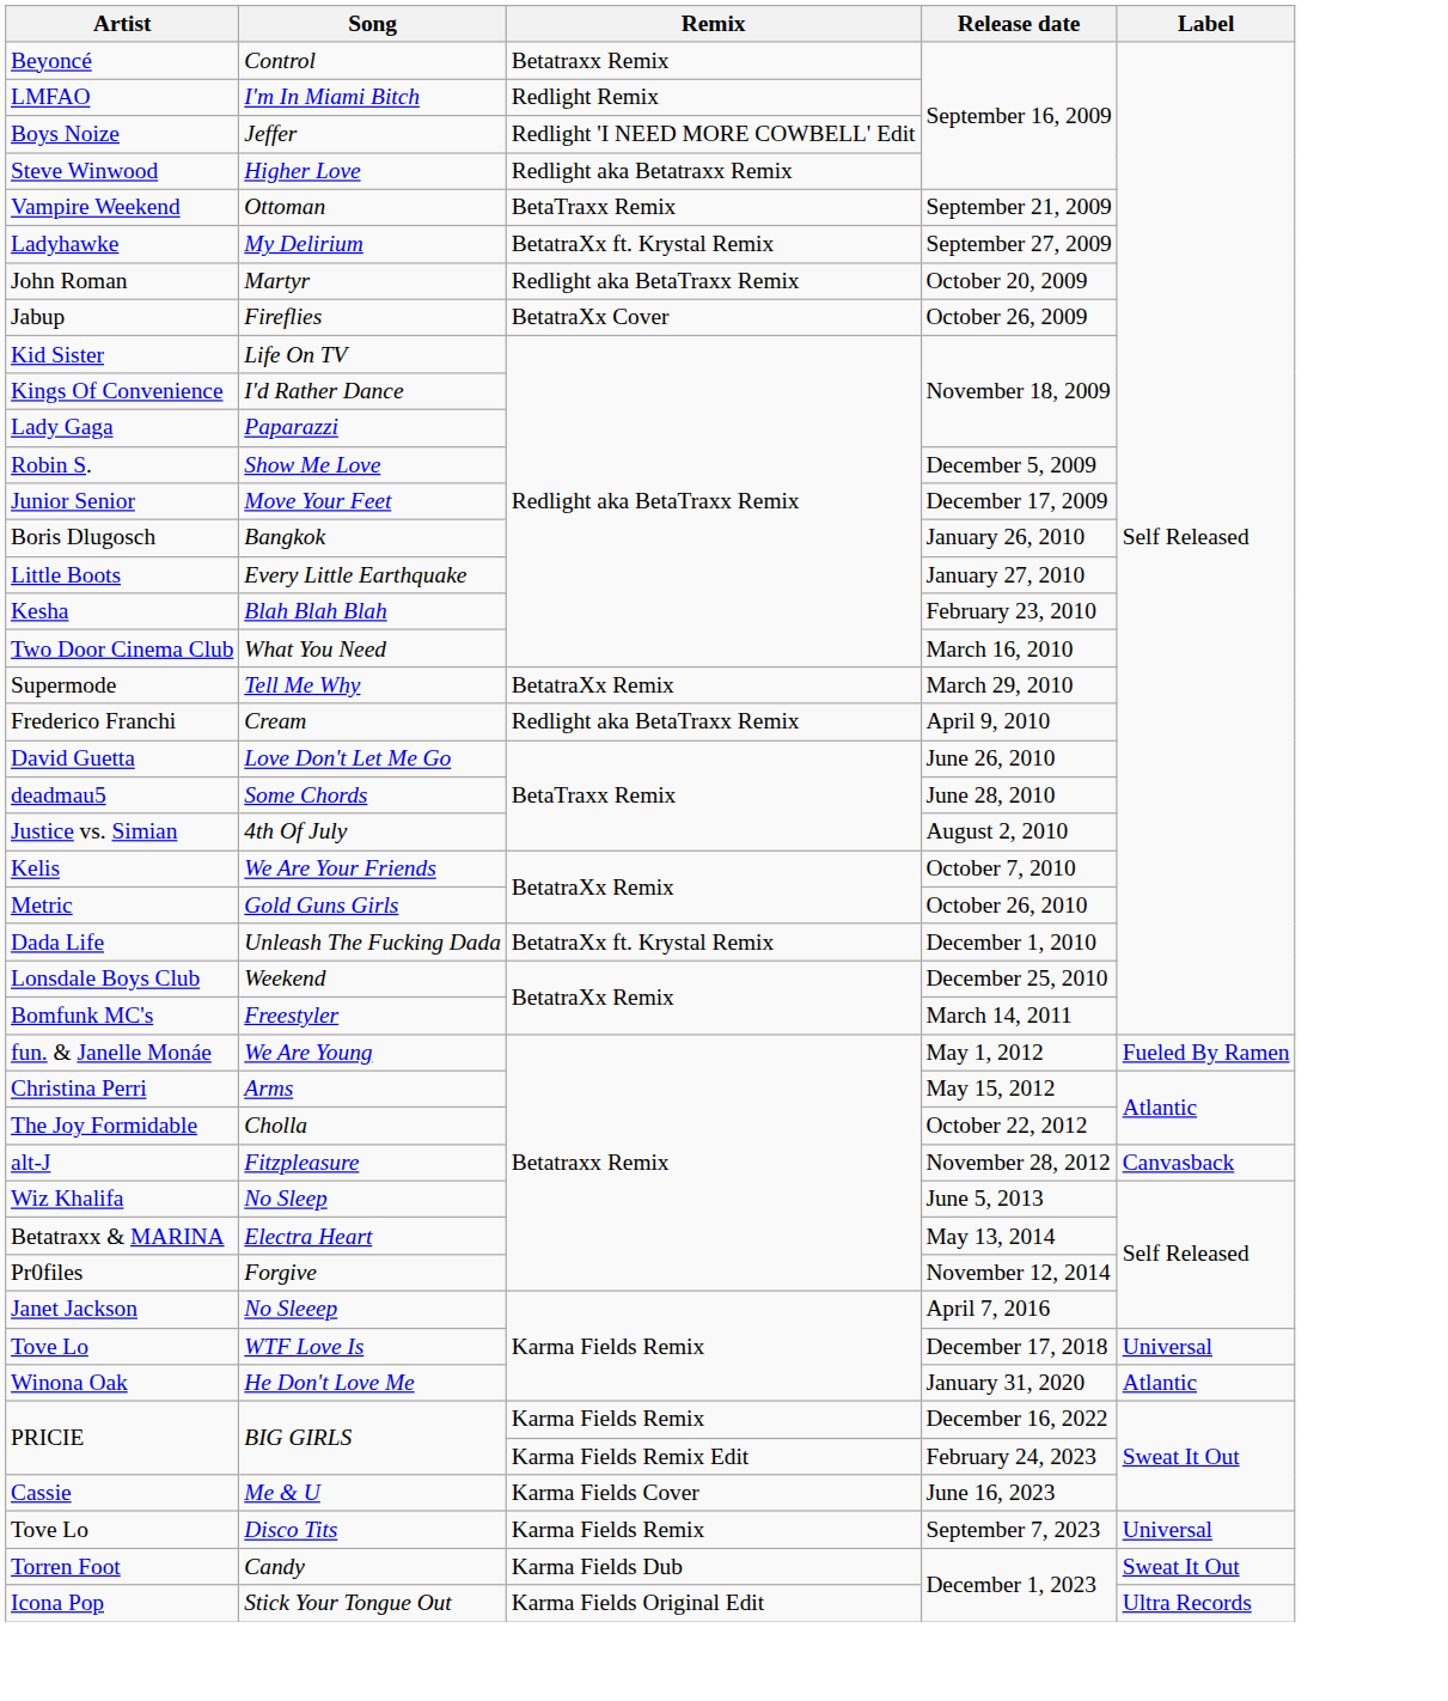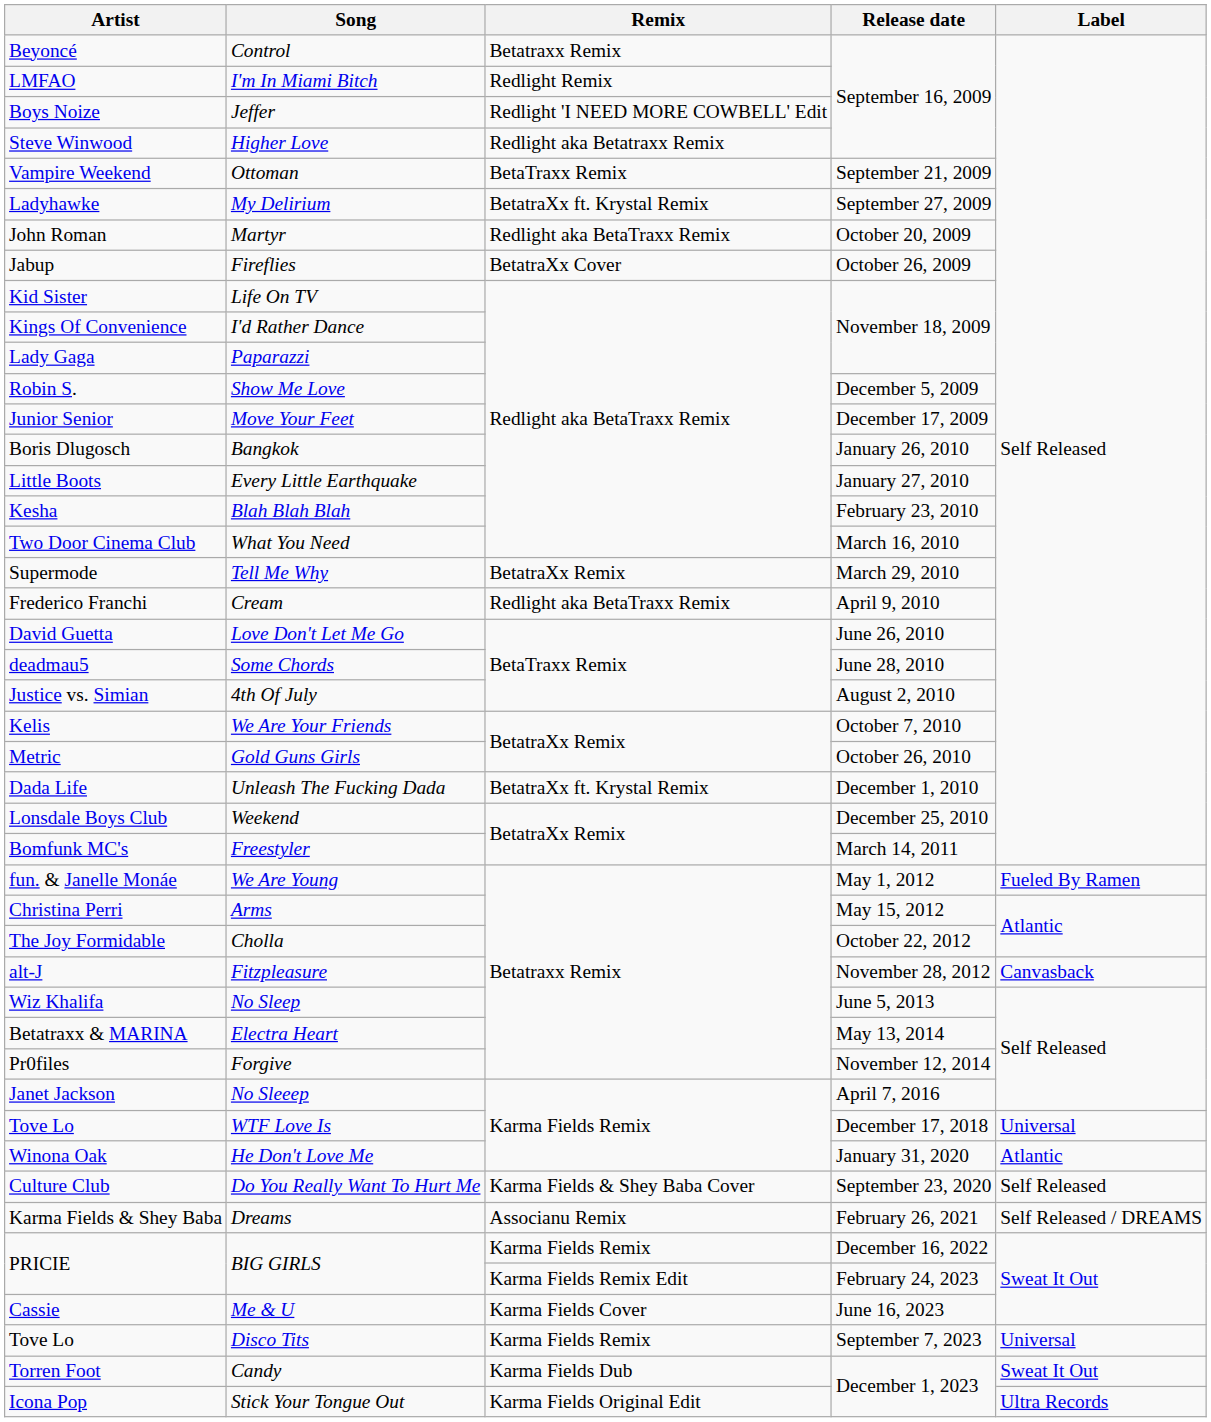 <table class="wikitable">
 <tr>
 <th>Artist</th>
 <th>Song</th>
 <th>Remix</th>
 <th>Release date</th>
 <th>Label</th>
 </tr>
 <tr>
 <td><a href='#'>Beyoncé</a></td>
 <td><em>Control</em></td>
 <td>Betatraxx Remix</td>
 <td rowspan="4">September 16, 2009</td>
 <td rowspan="27">Self Released</td>
 </tr>
 <tr>
 <td><a href='#'>LMFAO</a></td>
 <td><a href='#'><em>I'm In Miami Bitch</em></a></td>
 <td>Redlight Remix</td>
 </tr>
 <tr>
 <td><a href='#'>Boys Noize</a></td>
 <td><em>Jeffer</em></td>
 <td>Redlight 'I NEED MORE COWBELL' Edit</td>
 </tr>
 <tr>
 <td><a href='#'>Steve Winwood</a></td>
 <td><em><a href='#'>Higher Love</a></em></td>
 <td>Redlight aka Betatraxx Remix</td>
 </tr>
 <tr>
 <td><a href='#'>Vampire Weekend</a></td>
 <td><em>Ottoman</em></td>
 <td>BetaTraxx Remix</td>
 <td>September 21, 2009</td>
 </tr>
 <tr>
 <td><a href='#'>Ladyhawke</a></td>
 <td><em><a href='#'>My Delirium</a></em></td>
 <td>BetatraXx ft. Krystal Remix</td>
 <td>September 27, 2009</td>
 </tr>
 <tr>
 <td>John Roman</td>
 <td><em>Martyr</em></td>
 <td>Redlight aka BetaTraxx Remix</td>
 <td>October 20, 2009</td>
 </tr>
 <tr>
 <td>Jabup</td>
 <td><em>Fireflies</em></td>
 <td>BetatraXx Cover</td>
 <td>October 26, 2009</td>
 </tr>
 <tr>
 <td><a href='#'>Kid Sister</a></td>
 <td><em>Life On TV</em></td>
 <td rowspan="9">Redlight aka BetaTraxx Remix</td>
 <td rowspan="3">November 18, 2009</td>
 </tr>
 <tr>
 <td><a href='#'>Kings Of Convenience</a></td>
 <td><em>I'd Rather Dance</em></td>
 </tr>
 <tr>
 <td><a href='#'>Lady Gaga</a></td>
 <td><a href='#'><em>Paparazzi</em></a></td>
 </tr>
 <tr>
 <td><a href='#'>Robin S</a>.</td>
 <td><a href='#'><em>Show Me Love</em></a></td>
 <td>December 5, 2009</td>
 </tr>
 <tr>
 <td><a href='#'>Junior Senior</a></td>
 <td><em><a href='#'>Move Your Feet</a></em></td>
 <td>December 17, 2009</td>
 </tr>
 <tr>
 <td>Boris Dlugosch</td>
 <td><em>Bangkok</em></td>
 <td>January 26, 2010</td>
 </tr>
 <tr>
 <td><a href='#'>Little Boots</a></td>
 <td><em>Every Little Earthquake</em></td>
 <td>January 27, 2010</td>
 </tr>
 <tr>
 <td><a href='#'>Kesha</a></td>
 <td><a href='#'><em>Blah Blah Blah</em></a></td>
 <td>February 23, 2010</td>
 </tr>
 <tr>
 <td><a href='#'>Two Door Cinema Club</a></td>
 <td><em>What You Need</em></td>
 <td>March 16, 2010</td>
 </tr>
 <tr>
 <td>Supermode</td>
 <td><a href='#'><em>Tell Me Why</em></a></td>
 <td>BetatraXx Remix</td>
 <td>March 29, 2010</td>
 </tr>
 <tr>
 <td>Frederico Franchi</td>
 <td><em>Cream</em></td>
 <td>Redlight aka BetaTraxx Remix</td>
 <td>April 9, 2010</td>
 </tr>
 <tr>
 <td><a href='#'>David Guetta</a></td>
 <td><em><a href='#'>Love Don't Let Me Go</a></em></td>
 <td rowspan="3">BetaTraxx Remix</td>
 <td>June 26, 2010</td>
 </tr>
 <tr>
 <td><a href='#'>deadmau5</a></td>
 <td><em><a href='#'>Some Chords</a></em></td>
 <td>June 28, 2010</td>
 </tr>
 <tr>
 <td><a href='#'>Justice</a> vs. <a href='#'>Simian</a></td>
 <td><em>4th Of July</em></td>
 <td>August 2, 2010</td>
 </tr>
 <tr>
 <td><a href='#'>Kelis</a></td>
 <td><a href='#'><em>We Are Your Friends</em></a></td>
 <td rowspan="2">BetatraXx Remix</td>
 <td>October 7, 2010</td>
 </tr>
 <tr>
 <td><a href='#'>Metric</a></td>
 <td><em><a href='#'>Gold Guns Girls</a></em></td>
 <td>October 26, 2010</td>
 </tr>
 <tr>
 <td><a href='#'>Dada Life</a></td>
 <td><em>Unleash The Fucking Dada</em></td>
 <td>BetatraXx ft. Krystal Remix</td>
 <td>December 1, 2010</td>
 </tr>
 <tr>
 <td><a href='#'>Lonsdale Boys Club</a></td>
 <td><em>Weekend</em></td>
 <td rowspan="2">BetatraXx Remix</td>
 <td>December 25, 2010</td>
 </tr>
 <tr>
 <td><a href='#'>Bomfunk MC's</a></td>
 <td><em><a href='#'>Freestyler</a></em></td>
 <td>March 14, 2011</td>
 </tr>
 <tr>
 <td><a href='#'>fun.</a> & <a href='#'>Janelle Monáe</a></td>
 <td><em><a href='#'>We Are Young</a></em></td>
 <td rowspan="7">Betatraxx Remix</td>
 <td>May 1, 2012</td>
 <td><a href='#'>Fueled By Ramen</a></td>
 </tr>
 <tr>
 <td><a href='#'>Christina Perri</a></td>
 <td><a href='#'><em>Arms</em></a></td>
 <td>May 15, 2012</td>
 <td rowspan="2"><a href='#'>Atlantic</a></td>
 </tr>
 <tr>
 <td><a href='#'>The Joy Formidable</a></td>
 <td><em>Cholla</em></td>
 <td>October 22, 2012</td>
 </tr>
 <tr>
 <td><a href='#'>alt-J</a></td>
 <td><em><a href='#'>Fitzpleasure</a></em></td>
 <td>November 28, 2012</td>
 <td><a href='#'>Canvasback</a></td>
 </tr>
 <tr>
 <td><a href='#'>Wiz Khalifa</a></td>
 <td><a href='#'><em>No Sleep</em></a></td>
 <td>June 5, 2013</td>
 <td rowspan="4">Self Released</td>
 </tr>
 <tr>
 <td>Betatraxx & <a href='#'>MARINA</a></td>
 <td><a href='#'><em>Electra Heart</em></a></td>
 <td>May 13, 2014</td>
 </tr>
 <tr>
 <td>Pr0files</td>
 <td><em>Forgive</em></td>
 <td>November 12, 2014</td>
 </tr>
 <tr>
 <td><a href='#'>Janet Jackson</a></td>
 <td><em><a href='#'>No Sleeep</a></em></td>
 <td rowspan="3">Karma Fields Remix</td>
 <td>April 7, 2016</td>
 </tr>
 <tr>
 <td><a href='#'>Tove Lo</a></td>
 <td><em><a href='#'>WTF Love Is</a></em></td>
 <td>December 17, 2018</td>
 <td><a href='#'>Universal</a></td>
 </tr>
 <tr>
 <td><a href='#'>Winona Oak</a></td>
 <td><em><a href='#'>He Don't Love Me</a></em></td>
 <td>January 31, 2020</td>
 <td><a href='#'>Atlantic</a></td>
 </tr>
 <tr>
+<td><a href='#'>Culture Club</a></td>
+<td><em><a href='#'>Do You Really Want To Hurt Me</a></em></td>
+<td>Karma Fields & Shey Baba Cover</td>
+<td>September 23, 2020</td>
+<td>Self Released</td>
+</tr>
+<tr>
+<td>Karma Fields & Shey Baba</td>
+<td><em>Dreams</em></td>
+<td>Associanu Remix</td>
+<td>February 26, 2021</td>
+<td>Self Released / DREAMS</td>
+</tr>
+<tr>
 <td rowspan="2">PRICIE</td>
 <td rowspan="2"><em>BIG GIRLS</em></td>
 <td>Karma Fields Remix</td>
 <td>December 16, 2022</td>
 <td rowspan="3"><a href='#'>Sweat It Out</a></td>
 </tr>
 <tr>
 <td>Karma Fields Remix Edit</td>
 <td>February 24, 2023</td>
 </tr>
 <tr>
 <td><a href='#'>Cassie</a></td>
 <td><em><a href='#'>Me & U</a></em></td>
 <td>Karma Fields Cover</td>
 <td>June 16, 2023</td>
 </tr>
 <tr>
 <td>Tove Lo</td>
 <td><em><a href='#'>Disco Tits</a></em></td>
 <td>Karma Fields Remix</td>
 <td>September 7, 2023</td>
 <td><a href='#'>Universal</a></td>
 </tr>
 <tr>
 <td><a href='#'>Torren Foot</a></td>
 <td><em>Candy</em></td>
 <td>Karma Fields Dub</td>
 <td rowspan="2">December 1, 2023</td>
 <td><a href='#'>Sweat It Out</a></td>
 </tr>
 <tr>
 <td><a href='#'>Icona Pop</a></td>
 <td><em>Stick Your Tongue Out</em></td>
 <td>Karma Fields Original Edit</td>
 <td><a href='#'>Ultra Records</a></td>
 </tr>
 </table>
